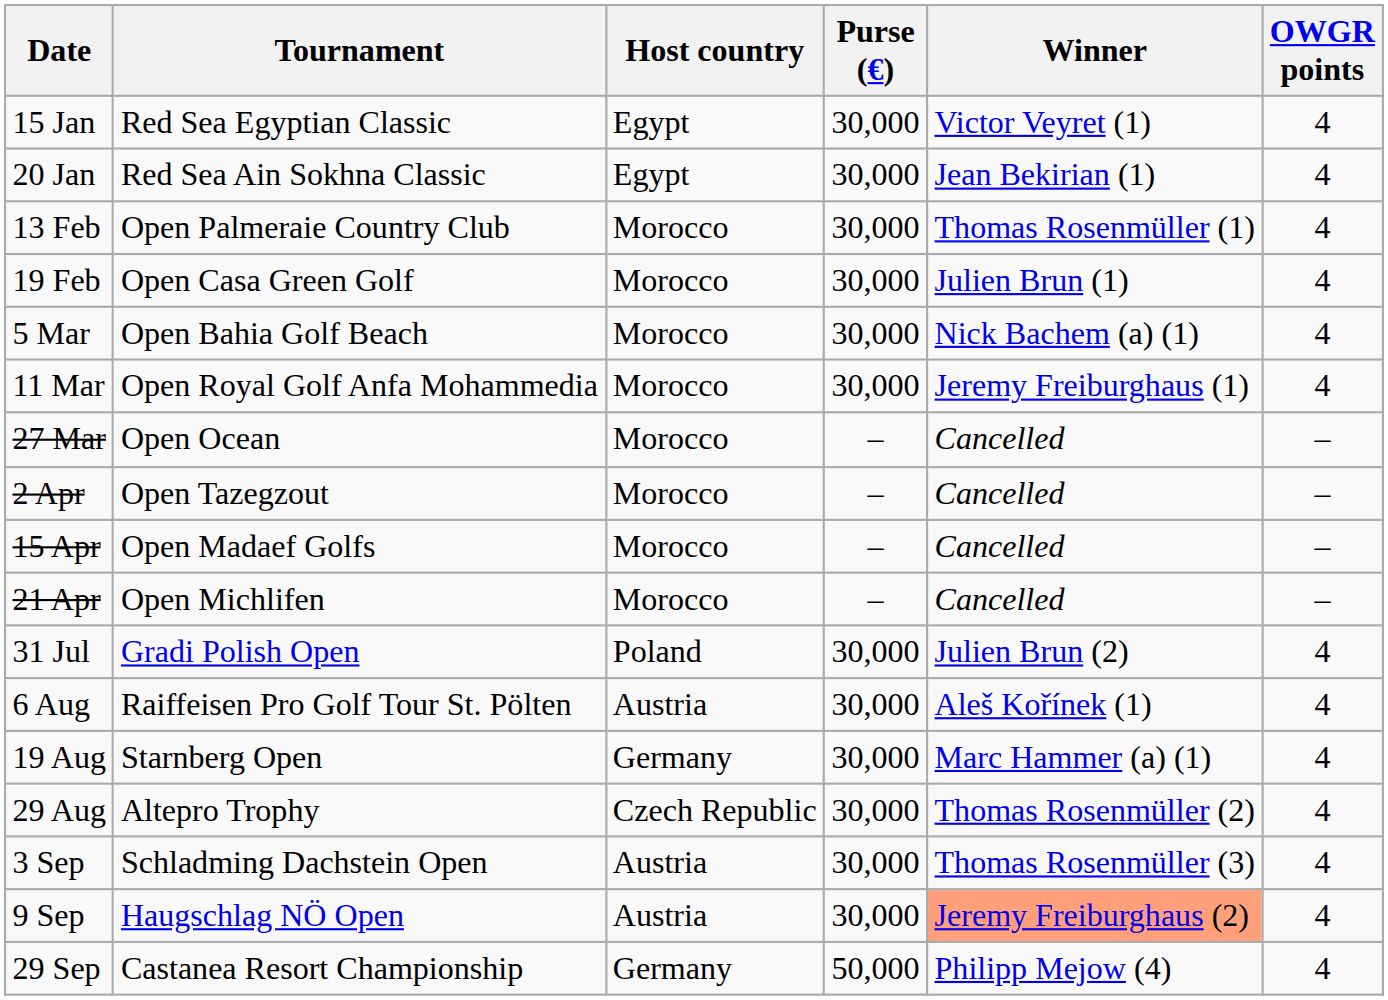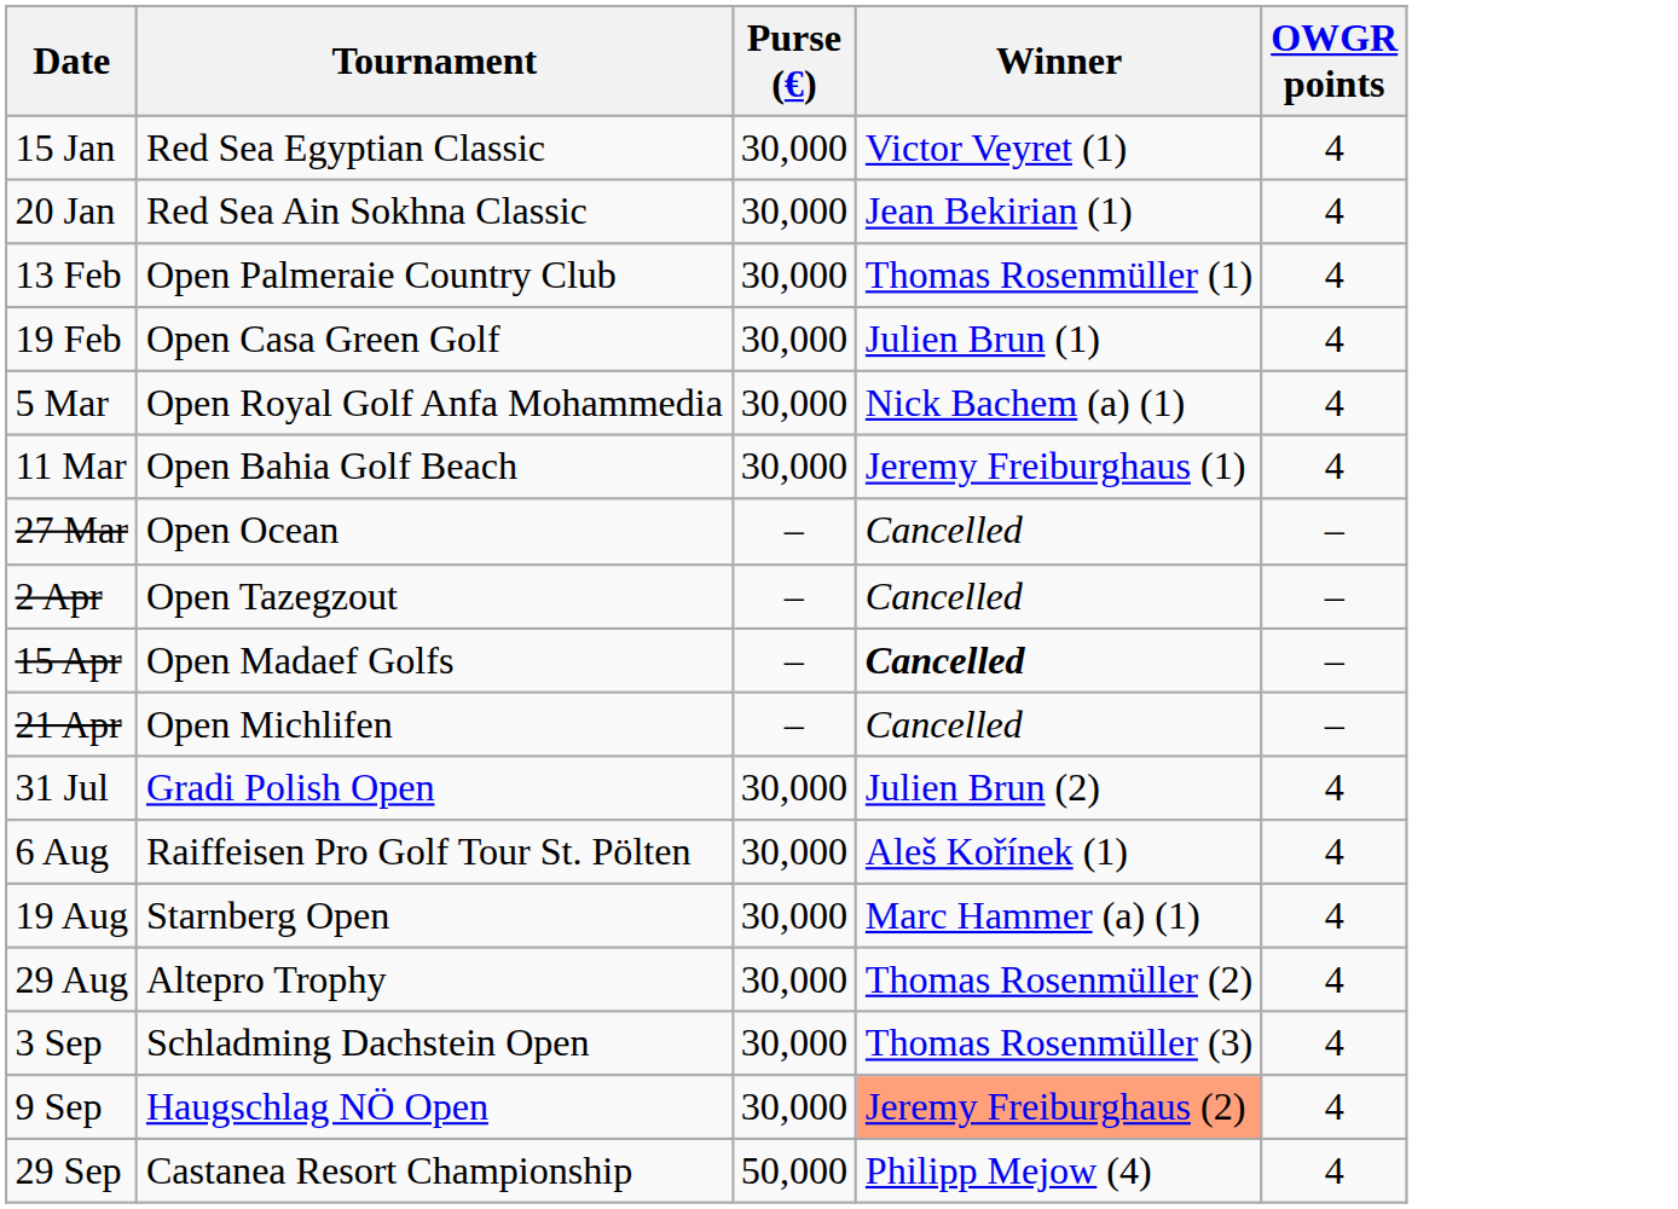 <table class="wikitable" style="font-size:95%;">
 <tr>
 <th>Date</th>
 <th>Tournament</th>
-<th>Host country</th>
 <th>Purse<br>(<a href='#'>€</a>)</th>
 <th>Winner</th>
 <th><a href='#'>OWGR</a><br>points</th>
 </tr>
 <tr>
 <td>15 Jan</td>
 <td>Red Sea Egyptian Classic</td>
-<td>Egypt</td>
 <td align=right>30,000</td>
 <td> <a href='#'>Victor Veyret</a> (1)</td>
 <td align=center>4</td>
 </tr>
 <tr>
 <td>20 Jan</td>
 <td>Red Sea Ain Sokhna Classic</td>
-<td>Egypt</td>
 <td align=right>30,000</td>
 <td> <a href='#'>Jean Bekirian</a> (1)</td>
 <td align=center>4</td>
 </tr>
 <tr>
 <td>13 Feb</td>
 <td>Open Palmeraie Country Club</td>
-<td>Morocco</td>
 <td align=right>30,000</td>
 <td> <a href='#'>Thomas Rosenmüller</a> (1)</td>
 <td align=center>4</td>
 </tr>
 <tr>
 <td>19 Feb</td>
 <td>Open Casa Green Golf</td>
-<td>Morocco</td>
 <td align=right>30,000</td>
 <td> <a href='#'>Julien Brun</a> (1)</td>
 <td align=center>4</td>
 </tr>
 <tr>
 <td>5 Mar</td>
-<td>Open Bahia Golf Beach</td>
-<td>Morocco</td>
+<td>Open Royal Golf Anfa Mohammedia</td>
 <td align=right>30,000</td>
 <td> <a href='#'>Nick Bachem</a> (a) (1)</td>
 <td align=center>4</td>
 </tr>
 <tr>
 <td>11 Mar</td>
-<td>Open Royal Golf Anfa Mohammedia</td>
-<td>Morocco</td>
+<td>Open Bahia Golf Beach</td>
 <td align=right>30,000</td>
 <td> <a href='#'>Jeremy Freiburghaus</a> (1)</td>
 <td align=center>4</td>
 </tr>
 <tr>
 <td><s>27 Mar</s></td>
 <td>Open Ocean</td>
-<td>Morocco</td>
 <td align=center>–</td>
 <td><em>Cancelled</em></td>
 <td align=center>–</td>
 </tr>
 <tr>
 <td><s>2 Apr</s></td>
 <td>Open Tazegzout</td>
-<td>Morocco</td>
 <td align=center>–</td>
 <td><em>Cancelled</em></td>
 <td align=center>–</td>
 </tr>
 <tr>
 <td><s>15 Apr</s></td>
 <td>Open Madaef Golfs</td>
-<td>Morocco</td>
 <td align=center>–</td>
-<td><em>Cancelled</em></td>
+<td><strong><em>Cancelled</em></strong></td>
 <td align=center>–</td>
 </tr>
 <tr>
 <td><s>21 Apr</s></td>
 <td>Open Michlifen</td>
-<td>Morocco</td>
 <td align=center>–</td>
 <td><em>Cancelled</em></td>
 <td align=center>–</td>
 </tr>
 <tr>
 <td>31 Jul</td>
 <td><a href='#'>Gradi Polish Open</a></td>
-<td>Poland</td>
 <td align=right>30,000</td>
 <td> <a href='#'>Julien Brun</a> (2)</td>
 <td align=center>4</td>
 </tr>
 <tr>
 <td>6 Aug</td>
 <td>Raiffeisen Pro Golf Tour St. Pölten</td>
-<td>Austria</td>
 <td align=right>30,000</td>
 <td> <a href='#'>Aleš Kořínek</a> (1)</td>
 <td align=center>4</td>
 </tr>
 <tr>
 <td>19 Aug</td>
 <td>Starnberg Open</td>
-<td>Germany</td>
 <td align=right>30,000</td>
 <td> <a href='#'>Marc Hammer</a> (a) (1)</td>
 <td align=center>4</td>
 </tr>
 <tr>
 <td>29 Aug</td>
 <td>Altepro Trophy</td>
-<td>Czech Republic</td>
 <td align=right>30,000</td>
 <td> <a href='#'>Thomas Rosenmüller</a> (2)</td>
 <td align=center>4</td>
 </tr>
 <tr>
 <td>3 Sep</td>
 <td>Schladming Dachstein Open</td>
-<td>Austria</td>
 <td align=right>30,000</td>
 <td> <a href='#'>Thomas Rosenmüller</a> (3)</td>
 <td align=center>4</td>
 </tr>
 <tr>
 <td>9 Sep</td>
 <td><a href='#'>Haugschlag NÖ Open</a></td>
-<td>Austria</td>
 <td align=right>30,000</td>
 <td style="background: lightsalmon;"> <a href='#'>Jeremy Freiburghaus</a> (2)</td>
 <td align=center>4</td>
 </tr>
 <tr>
 <td>29 Sep</td>
 <td>Castanea Resort Championship</td>
-<td>Germany</td>
 <td align=right>50,000</td>
 <td> <a href='#'>Philipp Mejow</a> (4)</td>
 <td align=center>4</td>
 </tr>
 </table>
